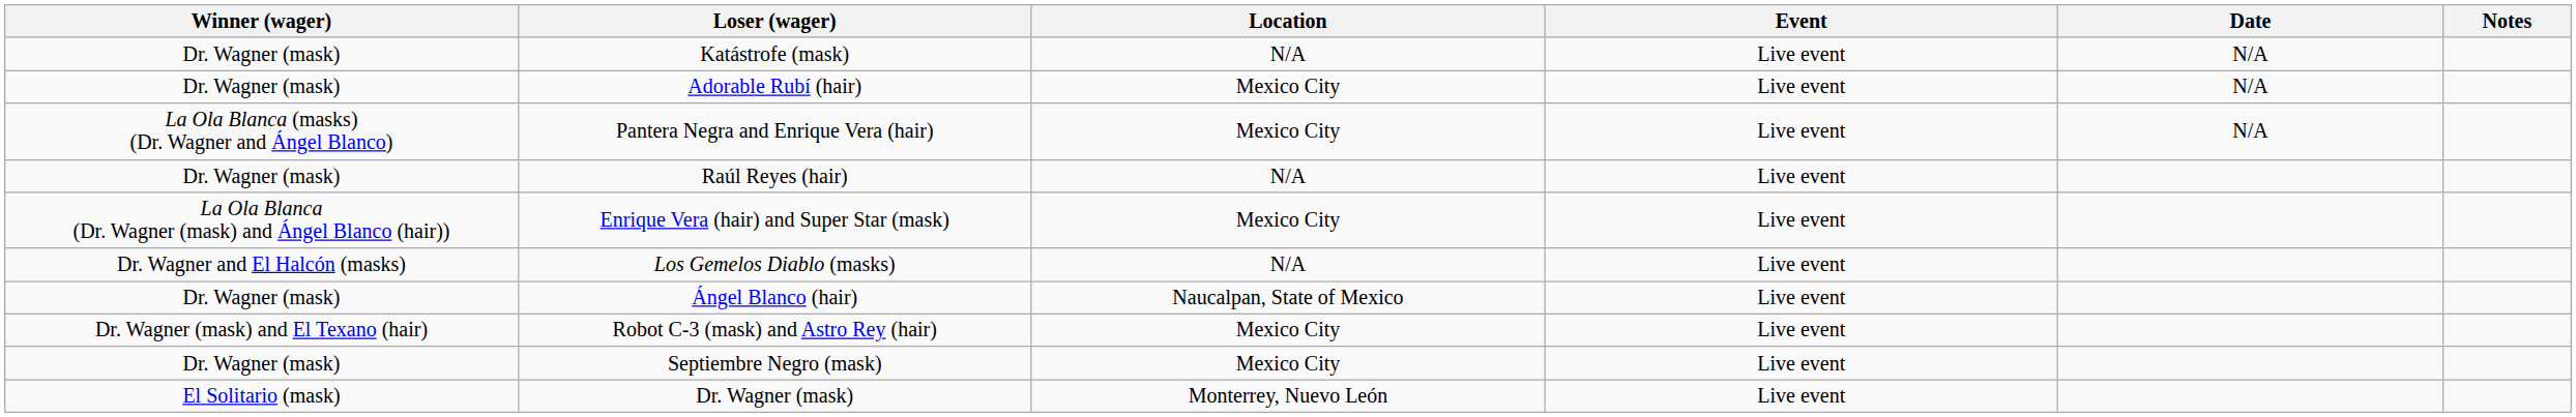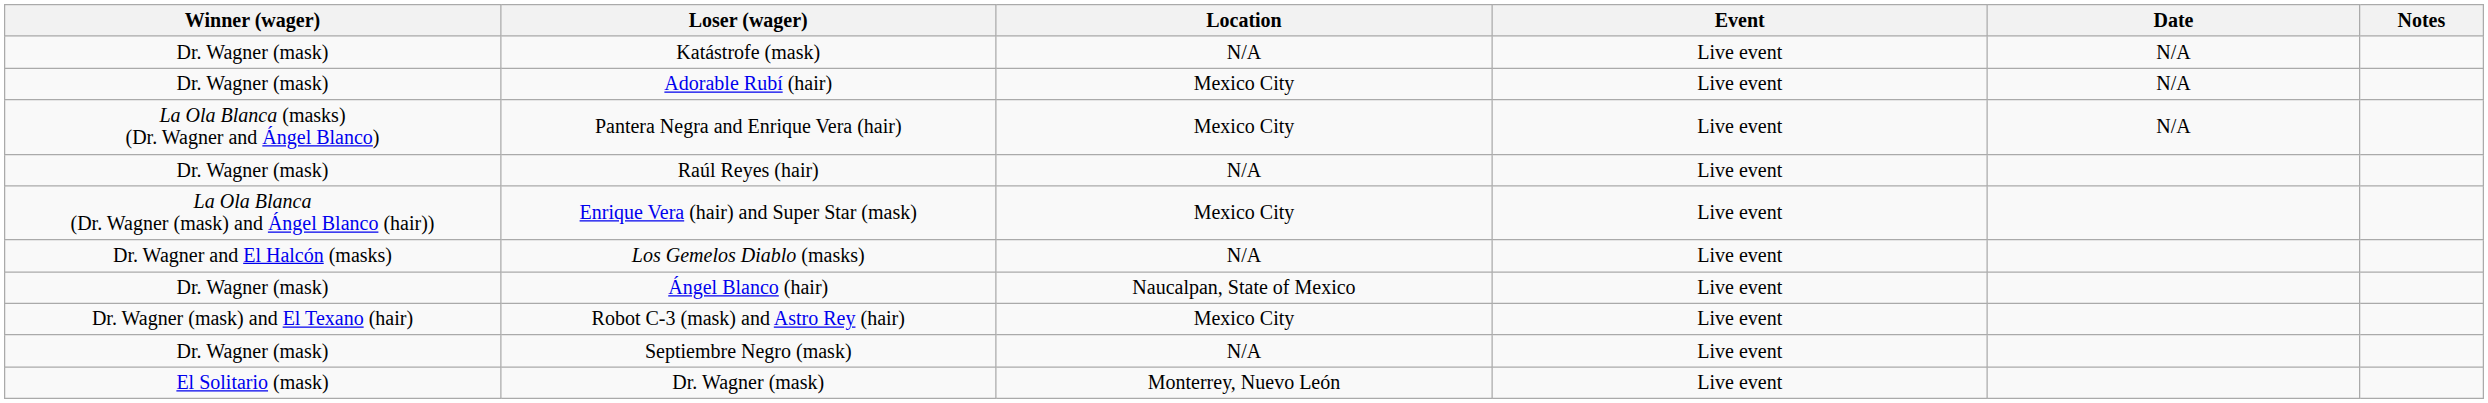 <table class="wikitable sortable" width=100%  style="text-align: center">
 <tr>
 <th width=20% scope="col">Winner (wager)</th>
 <th width=20% scope="col">Loser (wager)</th>
 <th width=20% scope="col">Location</th>
 <th width=20% scope="col">Event</th>
 <th width=15% scope="col">Date</th>
 <th class="unsortable" width=5% scope="col">Notes</th>
 </tr>
 <tr>
 <td>Dr. Wagner (mask)</td>
 <td>Katástrofe (mask)</td>
 <td>N/A</td>
 <td>Live event</td>
 <td>N/A</td>
 <td></td>
 </tr>
 <tr>
 <td>Dr. Wagner (mask)</td>
 <td><a href='#'>Adorable Rubí</a> (hair)</td>
 <td>Mexico City</td>
 <td>Live event</td>
 <td>N/A</td>
 <td></td>
 </tr>
 <tr>
 <td><em>La Ola Blanca</em> (masks)<br>(Dr. Wagner and <a href='#'>Ángel Blanco</a>)</td>
 <td>Pantera Negra and Enrique Vera (hair)</td>
 <td>Mexico City</td>
 <td>Live event</td>
 <td>N/A</td>
 <td></td>
 </tr>
 <tr>
 <td>Dr. Wagner (mask)</td>
 <td>Raúl Reyes (hair)</td>
 <td>N/A</td>
 <td>Live event</td>
 <td></td>
 <td></td>
 </tr>
 <tr>
 <td><em>La Ola Blanca</em> <br>(Dr. Wagner (mask) and <a href='#'>Ángel Blanco</a> (hair))</td>
 <td><a href='#'>Enrique Vera</a> (hair) and Super Star (mask)</td>
 <td>Mexico City</td>
 <td>Live event</td>
 <td></td>
 <td></td>
 </tr>
 <tr>
 <td>Dr. Wagner and <a href='#'>El Halcón</a> (masks)</td>
 <td><em>Los Gemelos Diablo</em> (masks)</td>
 <td>N/A</td>
 <td>Live event</td>
 <td></td>
 <td></td>
 </tr>
 <tr>
 <td>Dr. Wagner (mask)</td>
 <td><a href='#'>Ángel Blanco</a> (hair)</td>
 <td>Naucalpan, State of Mexico</td>
 <td>Live event</td>
 <td></td>
 <td></td>
 </tr>
 <tr>
 <td>Dr. Wagner (mask) and <a href='#'>El Texano</a> (hair)</td>
 <td>Robot C-3 (mask) and <a href='#'>Astro Rey</a> (hair)</td>
 <td>Mexico City</td>
 <td>Live event</td>
 <td></td>
 <td></td>
 </tr>
 <tr>
 <td>Dr. Wagner (mask)</td>
 <td>Septiembre Negro (mask)</td>
-<td>Mexico City</td>
+<td>N/A</td>
 <td>Live event</td>
 <td></td>
 <td></td>
 </tr>
 <tr>
 <td><a href='#'>El Solitario</a> (mask)</td>
 <td>Dr. Wagner (mask)</td>
 <td>Monterrey, Nuevo León</td>
 <td>Live event</td>
 <td></td>
 <td></td>
 </tr>
 </table>
